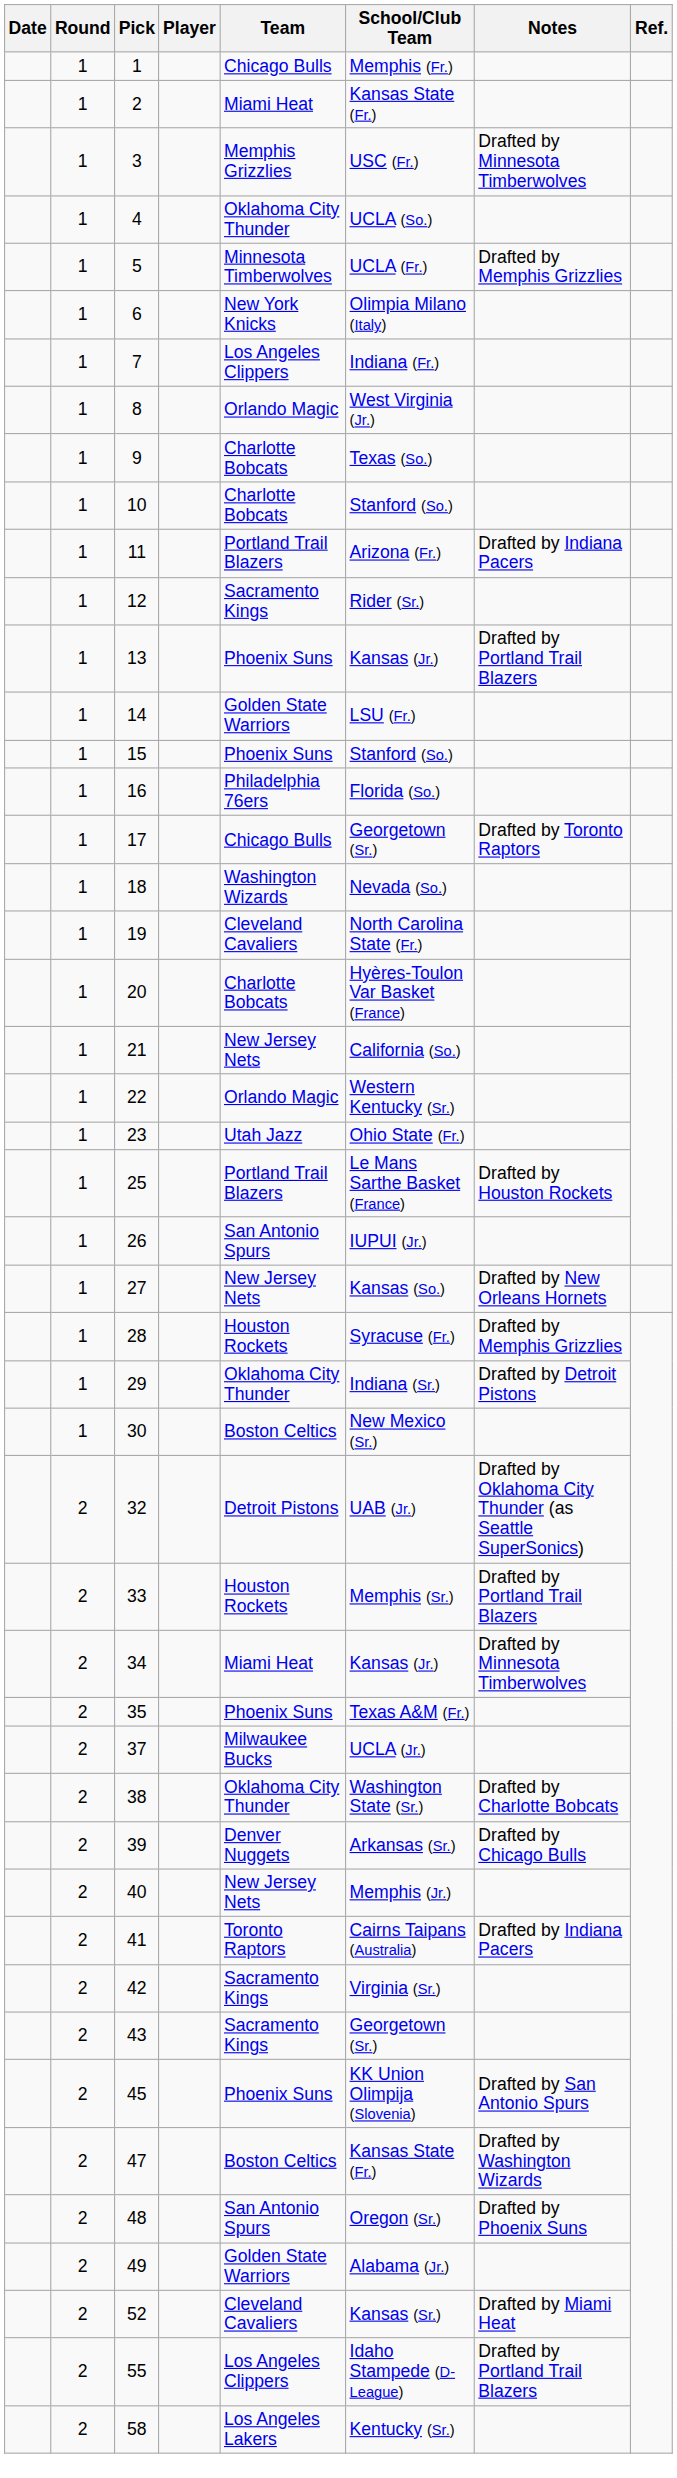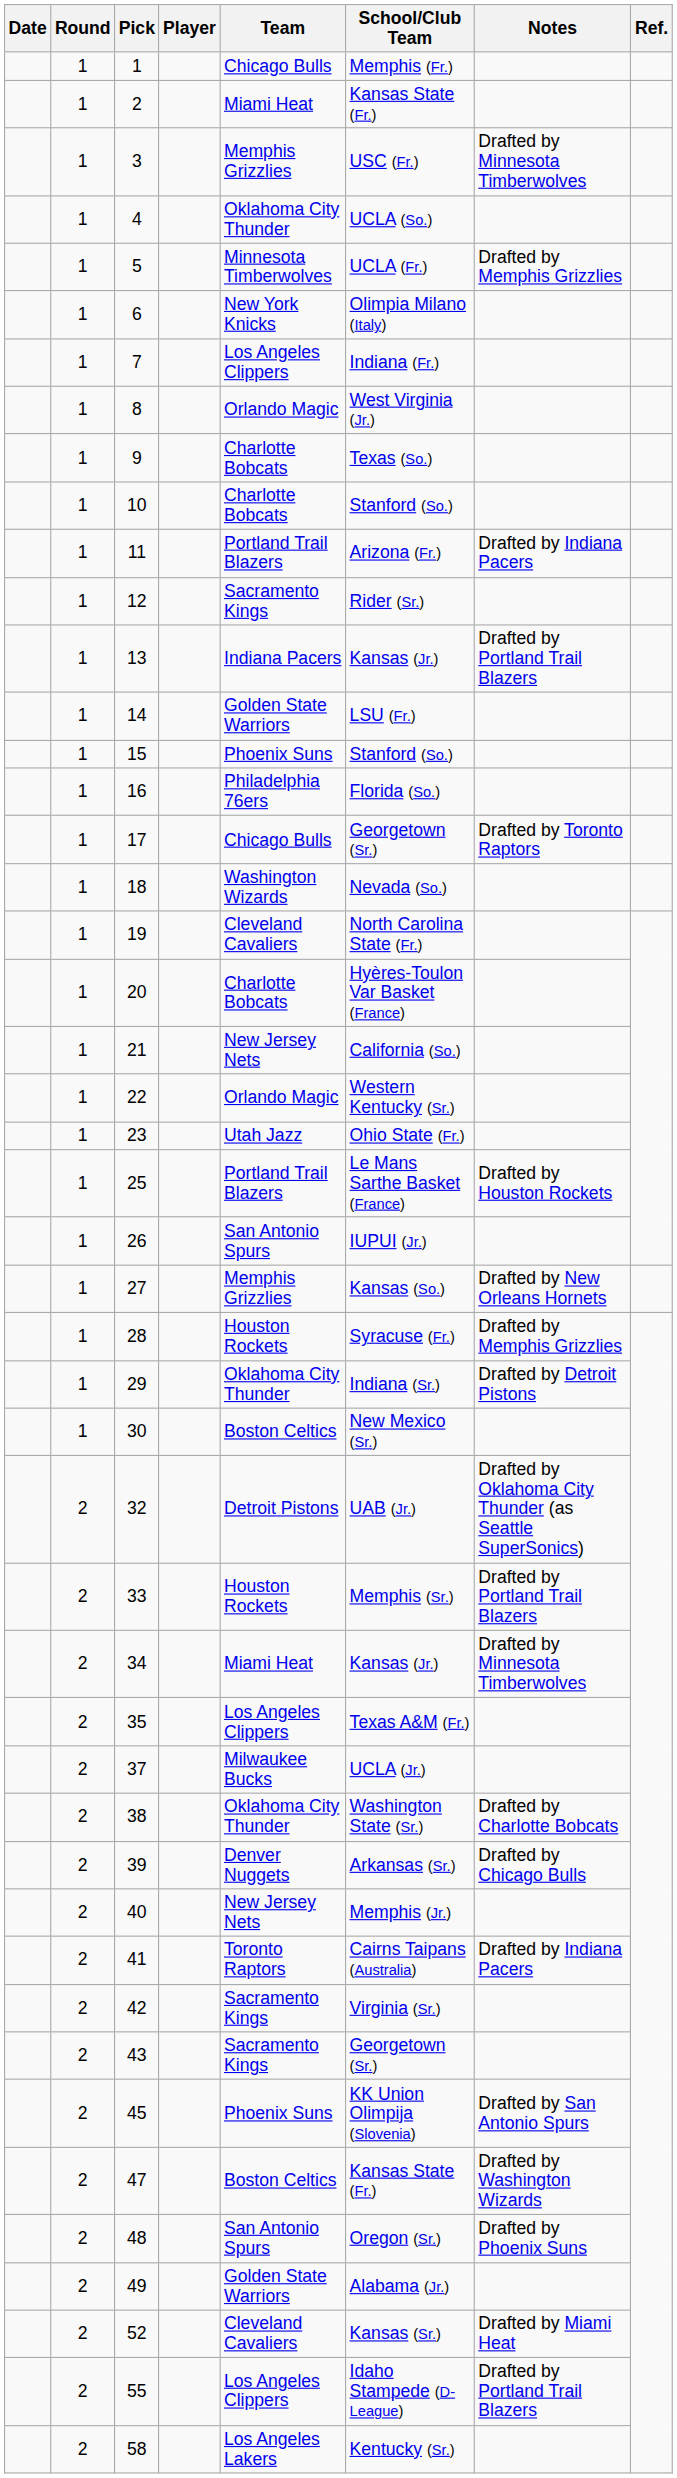 <table class="wikitable sortable">
 <tr>
 <th>Date</th>
 <th>Round</th>
 <th>Pick</th>
 <th>Player</th>
 <th>Team</th>
 <th>School/Club Team</th>
 <th class=unsortable>Notes</th>
 <th class=unsortable>Ref.</th>
 </tr>
 <tr>
 <td></td>
 <td align=center>1</td>
 <td align=center>1</td>
 <td></td>
 <td><a href='#'>Chicago Bulls</a></td>
 <td><a href='#'>Memphis</a> <small>(<a href='#'>Fr.</a>)</small></td>
 <td></td>
 <td></td>
 </tr>
 <tr>
 <td></td>
 <td align=center>1</td>
 <td align=center>2</td>
 <td></td>
 <td><a href='#'>Miami Heat</a></td>
 <td><a href='#'>Kansas State</a> <small>(<a href='#'>Fr.</a>)</small></td>
 <td></td>
 <td></td>
 </tr>
 <tr>
 <td></td>
 <td align=center>1</td>
 <td align=center>3</td>
 <td></td>
 <td><a href='#'>Memphis Grizzlies</a></td>
 <td><a href='#'>USC</a> <small>(<a href='#'>Fr.</a>)</small></td>
 <td>Drafted by <a href='#'>Minnesota Timberwolves</a></td>
 <td align=center></td>
 </tr>
 <tr>
 <td></td>
 <td align=center>1</td>
 <td align=center>4</td>
 <td></td>
 <td><a href='#'>Oklahoma City Thunder</a></td>
 <td><a href='#'>UCLA</a> <small>(<a href='#'>So.</a>)</small></td>
 <td></td>
 <td></td>
 </tr>
 <tr>
 <td></td>
 <td align=center>1</td>
 <td align=center>5</td>
 <td></td>
 <td><a href='#'>Minnesota Timberwolves</a></td>
 <td><a href='#'>UCLA</a> <small>(<a href='#'>Fr.</a>)</small></td>
 <td>Drafted by <a href='#'>Memphis Grizzlies</a></td>
 <td></td>
 </tr>
 <tr>
 <td></td>
 <td align=center>1</td>
 <td align=center>6</td>
 <td></td>
 <td><a href='#'>New York Knicks</a></td>
 <td><a href='#'>Olimpia Milano</a> <small>(<a href='#'>Italy</a>)</small></td>
 <td></td>
 <td></td>
 </tr>
 <tr>
 <td></td>
 <td align=center>1</td>
 <td align=center>7</td>
 <td></td>
 <td><a href='#'>Los Angeles Clippers</a></td>
 <td><a href='#'>Indiana</a> <small>(<a href='#'>Fr.</a>)</small></td>
 <td></td>
 <td></td>
 </tr>
 <tr>
 <td></td>
 <td align=center>1</td>
 <td align=center>8</td>
 <td></td>
 <td><a href='#'>Orlando Magic</a></td>
 <td><a href='#'>West Virginia</a> <small>(<a href='#'>Jr.</a>)</small></td>
 <td></td>
 <td></td>
 </tr>
 <tr>
 <td></td>
 <td align=center>1</td>
 <td align=center>9</td>
 <td></td>
 <td><a href='#'>Charlotte Bobcats</a></td>
 <td><a href='#'>Texas</a> <small>(<a href='#'>So.</a>)</small></td>
 <td></td>
 <td></td>
 </tr>
 <tr>
 <td></td>
 <td align=center>1</td>
 <td align=center>10</td>
 <td></td>
 <td><a href='#'>Charlotte Bobcats</a></td>
 <td><a href='#'>Stanford</a> <small>(<a href='#'>So.</a>)</small></td>
 <td></td>
 <td></td>
 </tr>
 <tr>
 <td></td>
 <td align=center>1</td>
 <td align=center>11</td>
 <td></td>
 <td><a href='#'>Portland Trail Blazers</a></td>
 <td><a href='#'>Arizona</a> <small>(<a href='#'>Fr.</a>)</small></td>
 <td>Drafted by <a href='#'>Indiana Pacers</a></td>
 <td></td>
 </tr>
 <tr>
 <td></td>
 <td align=center>1</td>
 <td align=center>12</td>
 <td></td>
 <td><a href='#'>Sacramento Kings</a></td>
 <td><a href='#'>Rider</a> <small>(<a href='#'>Sr.</a>)</small></td>
 <td></td>
 <td></td>
 </tr>
 <tr>
 <td></td>
 <td align=center>1</td>
 <td align=center>13</td>
 <td></td>
-<td><a href='#'>Phoenix Suns</a></td>
+<td><a href='#'>Indiana Pacers</a></td>
 <td><a href='#'>Kansas</a> <small>(<a href='#'>Jr.</a>)</small></td>
 <td>Drafted by <a href='#'>Portland Trail Blazers</a></td>
 <td></td>
 </tr>
 <tr>
 <td></td>
 <td align=center>1</td>
 <td align=center>14</td>
 <td></td>
 <td><a href='#'>Golden State Warriors</a></td>
 <td><a href='#'>LSU</a> <small>(<a href='#'>Fr.</a>)</small></td>
 <td></td>
 <td></td>
 </tr>
 <tr>
 <td></td>
 <td align=center>1</td>
 <td align=center>15</td>
 <td></td>
 <td><a href='#'>Phoenix Suns</a></td>
 <td><a href='#'>Stanford</a> <small>(<a href='#'>So.</a>)</small></td>
 <td></td>
 <td></td>
 </tr>
 <tr>
 <td></td>
 <td align=center>1</td>
 <td align=center>16</td>
 <td></td>
 <td><a href='#'>Philadelphia 76ers</a></td>
 <td><a href='#'>Florida</a> <small>(<a href='#'>So.</a>)</small></td>
 <td></td>
 <td></td>
 </tr>
 <tr>
 <td></td>
 <td align=center>1</td>
 <td align=center>17</td>
 <td></td>
 <td><a href='#'>Chicago Bulls</a></td>
 <td><a href='#'>Georgetown</a> <small>(<a href='#'>Sr.</a>)</small></td>
 <td>Drafted by <a href='#'>Toronto Raptors</a></td>
 <td></td>
 </tr>
 <tr>
 <td></td>
 <td align=center>1</td>
 <td align=center>18</td>
 <td></td>
 <td><a href='#'>Washington Wizards</a></td>
 <td><a href='#'>Nevada</a> <small>(<a href='#'>So.</a>)</small></td>
 <td></td>
 <td></td>
 </tr>
 <tr>
 <td></td>
 <td align=center>1</td>
 <td align=center>19</td>
 <td></td>
 <td><a href='#'>Cleveland Cavaliers</a></td>
 <td><a href='#'>North Carolina State</a> <small>(<a href='#'>Fr.</a>)</small></td>
 <td></td>
 </tr>
 <tr>
 <td></td>
 <td align=center>1</td>
 <td align=center>20</td>
 <td></td>
 <td><a href='#'>Charlotte Bobcats</a></td>
 <td><a href='#'>Hyères-Toulon Var Basket</a> <small>(<a href='#'>France</a>)</small></td>
 <td></td>
 </tr>
 <tr>
 <td></td>
 <td align=center>1</td>
 <td align=center>21</td>
 <td></td>
 <td><a href='#'>New Jersey Nets</a></td>
 <td><a href='#'>California</a> <small>(<a href='#'>So.</a>)</small></td>
 <td></td>
 </tr>
 <tr>
 <td></td>
 <td align=center>1</td>
 <td align=center>22</td>
 <td></td>
 <td><a href='#'>Orlando Magic</a></td>
 <td><a href='#'>Western Kentucky</a> <small>(<a href='#'>Sr.</a>)</small></td>
 <td></td>
 </tr>
 <tr>
 <td></td>
 <td align=center>1</td>
 <td align=center>23</td>
 <td></td>
 <td><a href='#'>Utah Jazz</a></td>
 <td><a href='#'>Ohio State</a> <small>(<a href='#'>Fr.</a>)</small></td>
 <td></td>
 </tr>
 <tr>
 <td></td>
 <td align=center>1</td>
 <td align=center>25</td>
 <td></td>
 <td><a href='#'>Portland Trail Blazers</a></td>
 <td><a href='#'>Le Mans Sarthe Basket</a> <small>(<a href='#'>France</a>)</small></td>
 <td>Drafted by <a href='#'>Houston Rockets</a></td>
 </tr>
 <tr>
 <td></td>
 <td align=center>1</td>
 <td align=center>26</td>
 <td></td>
 <td><a href='#'>San Antonio Spurs</a></td>
 <td><a href='#'>IUPUI</a> <small>(<a href='#'>Jr.</a>)</small></td>
 <td></td>
 </tr>
 <tr>
 <td></td>
 <td align=center>1</td>
 <td align=center>27</td>
 <td></td>
-<td><a href='#'>New Jersey Nets</a></td>
+<td><a href='#'>Memphis Grizzlies</a></td>
 <td><a href='#'>Kansas</a> <small>(<a href='#'>So.</a>)</small></td>
 <td>Drafted by <a href='#'>New Orleans Hornets</a></td>
 <td align=center></td>
 </tr>
 <tr>
 <td></td>
 <td align=center>1</td>
 <td align=center>28</td>
 <td></td>
 <td><a href='#'>Houston Rockets</a></td>
 <td><a href='#'>Syracuse</a> <small>(<a href='#'>Fr.</a>)</small></td>
 <td>Drafted by <a href='#'>Memphis Grizzlies</a></td>
 </tr>
 <tr>
 <td></td>
 <td align=center>1</td>
 <td align=center>29</td>
 <td></td>
 <td><a href='#'>Oklahoma City Thunder</a></td>
 <td><a href='#'>Indiana</a> <small>(<a href='#'>Sr.</a>)</small></td>
 <td>Drafted by <a href='#'>Detroit Pistons</a></td>
 </tr>
 <tr>
 <td></td>
 <td align=center>1</td>
 <td align=center>30</td>
 <td></td>
 <td><a href='#'>Boston Celtics</a></td>
 <td><a href='#'>New Mexico</a> <small>(<a href='#'>Sr.</a>)</small></td>
 <td></td>
 </tr>
 <tr>
 <td></td>
 <td align=center>2</td>
 <td align=center>32</td>
 <td></td>
 <td><a href='#'>Detroit Pistons</a></td>
 <td><a href='#'>UAB</a> <small>(<a href='#'>Jr.</a>)</small></td>
 <td>Drafted by <a href='#'>Oklahoma City Thunder</a> (as <a href='#'>Seattle SuperSonics</a>)</td>
 </tr>
 <tr>
 <td></td>
 <td align=center>2</td>
 <td align=center>33</td>
 <td></td>
 <td><a href='#'>Houston Rockets</a></td>
 <td><a href='#'>Memphis</a> <small>(<a href='#'>Sr.</a>)</small></td>
 <td>Drafted by <a href='#'>Portland Trail Blazers</a></td>
 </tr>
 <tr>
 <td></td>
 <td align=center>2</td>
 <td align=center>34</td>
 <td></td>
 <td><a href='#'>Miami Heat</a></td>
 <td><a href='#'>Kansas</a> <small>(<a href='#'>Jr.</a>)</small></td>
 <td>Drafted by <a href='#'>Minnesota Timberwolves</a></td>
 </tr>
 <tr>
 <td></td>
 <td align=center>2</td>
 <td align=center>35</td>
 <td></td>
-<td><a href='#'>Phoenix Suns</a></td>
+<td><a href='#'>Los Angeles Clippers</a></td>
 <td><a href='#'>Texas A&M</a> <small>(<a href='#'>Fr.</a>)</small></td>
 <td></td>
 </tr>
 <tr>
 <td></td>
 <td align=center>2</td>
 <td align=center>37</td>
 <td></td>
 <td><a href='#'>Milwaukee Bucks</a></td>
 <td><a href='#'>UCLA</a> <small>(<a href='#'>Jr.</a>)</small></td>
 <td></td>
 </tr>
 <tr>
 <td></td>
 <td align=center>2</td>
 <td align=center>38</td>
 <td></td>
 <td><a href='#'>Oklahoma City Thunder</a></td>
 <td><a href='#'>Washington State</a> <small>(<a href='#'>Sr.</a>)</small></td>
 <td>Drafted by <a href='#'>Charlotte Bobcats</a></td>
 </tr>
 <tr>
 <td></td>
 <td align=center>2</td>
 <td align=center>39</td>
 <td></td>
 <td><a href='#'>Denver Nuggets</a></td>
 <td><a href='#'>Arkansas</a> <small>(<a href='#'>Sr.</a>)</small></td>
 <td>Drafted by <a href='#'>Chicago Bulls</a></td>
 </tr>
 <tr>
 <td></td>
 <td align=center>2</td>
 <td align=center>40</td>
 <td></td>
 <td><a href='#'>New Jersey Nets</a></td>
 <td><a href='#'>Memphis</a> <small>(<a href='#'>Jr.</a>)</small></td>
 <td></td>
 </tr>
 <tr>
 <td></td>
 <td align=center>2</td>
 <td align=center>41</td>
 <td></td>
 <td><a href='#'>Toronto Raptors</a></td>
 <td><a href='#'>Cairns Taipans</a> <small>(<a href='#'>Australia</a>)</small></td>
 <td>Drafted by <a href='#'>Indiana Pacers</a></td>
 </tr>
 <tr>
 <td></td>
 <td align=center>2</td>
 <td align=center>42</td>
 <td></td>
 <td><a href='#'>Sacramento Kings</a></td>
 <td><a href='#'>Virginia</a> <small>(<a href='#'>Sr.</a>)</small></td>
 <td></td>
 </tr>
 <tr>
 <td></td>
 <td align=center>2</td>
 <td align=center>43</td>
 <td></td>
 <td><a href='#'>Sacramento Kings</a></td>
 <td><a href='#'>Georgetown</a> <small>(<a href='#'>Sr.</a>)</small></td>
 <td></td>
 </tr>
 <tr>
 <td></td>
 <td align=center>2</td>
 <td align=center>45</td>
 <td></td>
 <td><a href='#'>Phoenix Suns</a></td>
 <td><a href='#'>KK Union Olimpija</a> <small>(<a href='#'>Slovenia</a>)</small></td>
 <td>Drafted by <a href='#'>San Antonio Spurs</a></td>
 </tr>
 <tr>
 <td></td>
 <td align=center>2</td>
 <td align=center>47</td>
 <td></td>
 <td><a href='#'>Boston Celtics</a></td>
 <td><a href='#'>Kansas State</a> <small>(<a href='#'>Fr.</a>)</small></td>
 <td>Drafted by <a href='#'>Washington Wizards</a></td>
 </tr>
 <tr>
 <td></td>
 <td align=center>2</td>
 <td align=center>48</td>
 <td></td>
 <td><a href='#'>San Antonio Spurs</a></td>
 <td><a href='#'>Oregon</a> <small>(<a href='#'>Sr.</a>)</small></td>
 <td>Drafted by <a href='#'>Phoenix Suns</a></td>
 </tr>
 <tr>
 <td></td>
 <td align=center>2</td>
 <td align=center>49</td>
 <td></td>
 <td><a href='#'>Golden State Warriors</a></td>
 <td><a href='#'>Alabama</a> <small>(<a href='#'>Jr.</a>)</small></td>
 <td></td>
 </tr>
 <tr>
 <td></td>
 <td align=center>2</td>
 <td align=center>52</td>
 <td></td>
 <td><a href='#'>Cleveland Cavaliers</a></td>
 <td><a href='#'>Kansas</a> <small>(<a href='#'>Sr.</a>)</small></td>
 <td>Drafted by <a href='#'>Miami Heat</a></td>
 </tr>
 <tr>
 <td></td>
 <td align=center>2</td>
 <td align=center>55</td>
 <td></td>
 <td><a href='#'>Los Angeles Clippers</a></td>
 <td><a href='#'>Idaho Stampede</a> <small>(<a href='#'>D-League</a>)</small></td>
 <td>Drafted by <a href='#'>Portland Trail Blazers</a></td>
 </tr>
 <tr>
 <td></td>
 <td align=center>2</td>
 <td align=center>58</td>
 <td></td>
 <td><a href='#'>Los Angeles Lakers</a></td>
 <td><a href='#'>Kentucky</a> <small>(<a href='#'>Sr.</a>)</small></td>
 <td></td>
 </tr>
 </table>
